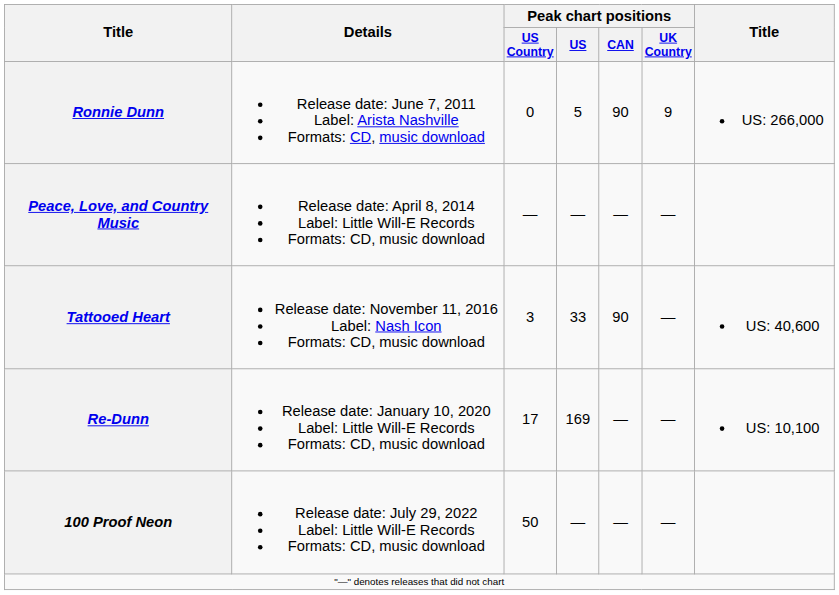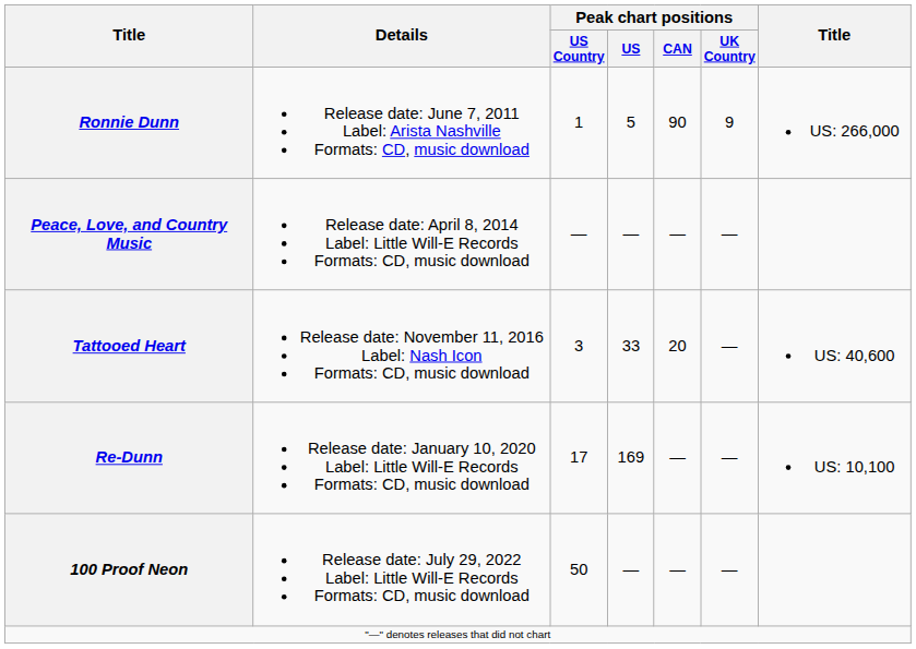 <table class="wikitable plainrowheaders" style="text-align:center;">
 <tr>
 <th rowspan="2" style="width:15em;">Title</th>
 <th rowspan="2" style="width:18em;">Details</th>
 <th colspan="4">Peak chart positions</th>
 <th rowspan="2" style="width:9em;">Title</th>
 </tr>
 <tr style="font-size:smaller;">
 <th style="width:40px;"><a href='#'>US Country</a><br></th>
 <th style="width:40px;"><a href='#'>US</a><br></th>
 <th style="width:40px;"><a href='#'>CAN</a><br></th>
 <th style="width:40px;"><a href='#'>UK Country</a><br></th>
 </tr>
 <tr>
 <th scope="row"><em><a href='#'>Ronnie Dunn</a></em></th>
 <td><br><ul><li>Release date: June 7, 2011</li><li>Label: <a href='#'>Arista Nashville</a></li><li>Formats: <a href='#'>CD</a>, <a href='#'>music download</a></li></ul></td>
-<td>0</td>
+<td>1</td>
 <td>5</td>
 <td>90</td>
 <td>9</td>
 <td><br><ul><li>US: 266,000</li></ul></td>
 </tr>
 <tr>
 <th scope="row"><em><a href='#'>Peace, Love, and Country Music</a></em></th>
 <td><br><ul><li>Release date: April 8, 2014</li><li>Label: Little Will-E Records</li><li>Formats: CD, music download</li></ul></td>
 <td>—</td>
 <td>—</td>
 <td>—</td>
 <td>—</td>
 <td></td>
 </tr>
 <tr>
 <th scope="row"><em><a href='#'>Tattooed Heart</a></em></th>
 <td><br><ul><li>Release date: November 11, 2016</li><li>Label: <a href='#'>Nash Icon</a></li><li>Formats: CD, music download</li></ul></td>
 <td>3</td>
 <td>33</td>
-<td>90</td>
+<td>20</td>
 <td>—</td>
 <td><br><ul><li>US: 40,600</li></ul></td>
 </tr>
 <tr>
 <th scope="row"><em><a href='#'>Re-Dunn</a></em></th>
 <td><br><ul><li>Release date: January 10, 2020</li><li>Label: Little Will-E Records</li><li>Formats: CD, music download</li></ul></td>
 <td>17</td>
 <td>169</td>
 <td>—</td>
 <td>—</td>
 <td><br><ul><li>US: 10,100</li></ul></td>
 </tr>
 <tr>
 <th scope="row"><em>100 Proof Neon</em></th>
 <td><br><ul><li>Release date: July 29, 2022</li><li>Label: Little Will-E Records</li><li>Formats: CD, music download</li></ul></td>
 <td>50</td>
 <td>—</td>
 <td>—</td>
 <td>—</td>
 <td></td>
 </tr>
 <tr>
 <td colspan="7" style="font-size:8pt">"—" denotes releases that did not chart</td>
 </tr>
 </table>
